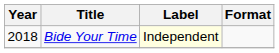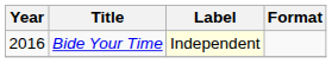 <table class="wikitable">
 <tr>
 <th>Year</th>
 <th>Title</th>
 <th>Label</th>
 <th>Format</th>
 </tr>
 <tr>
-<td>2018</td>
+<td>2016</td>
 <td><em><a href='#'>Bide Your Time</a></em></td>
 <td style="background: lightyellow;">Independent</td>
 <td></td>
 </tr>
 <tr>
 </tr>
 </table>
